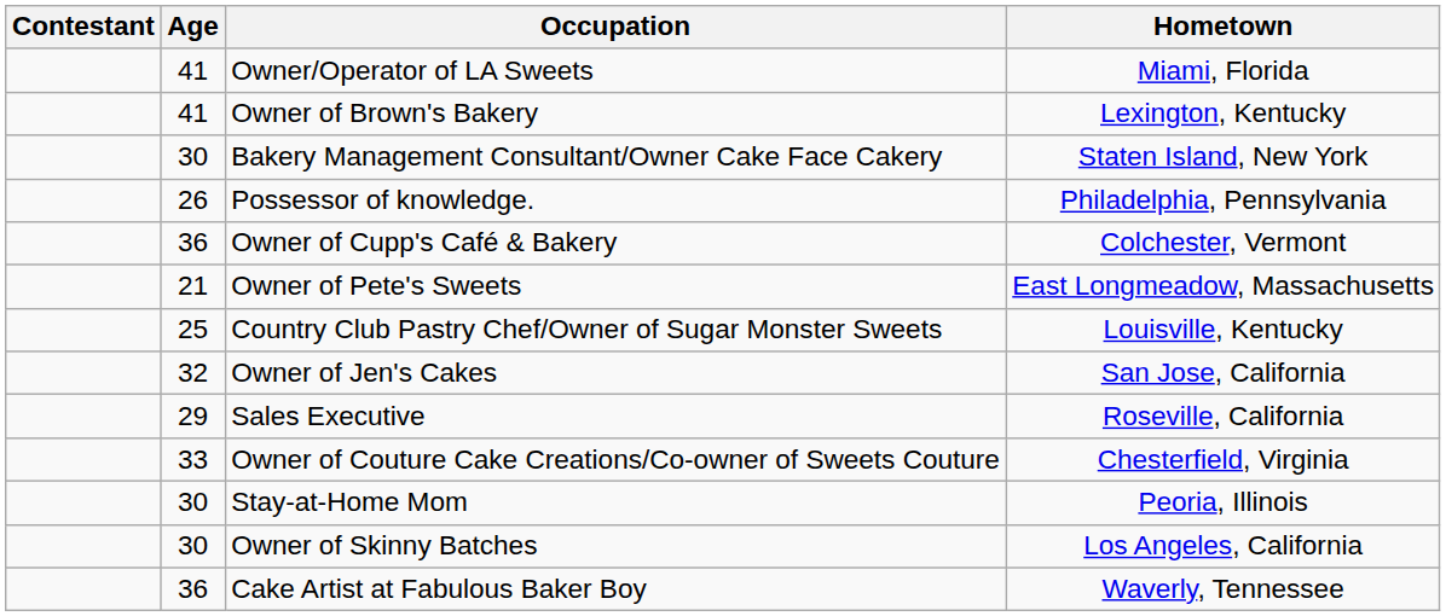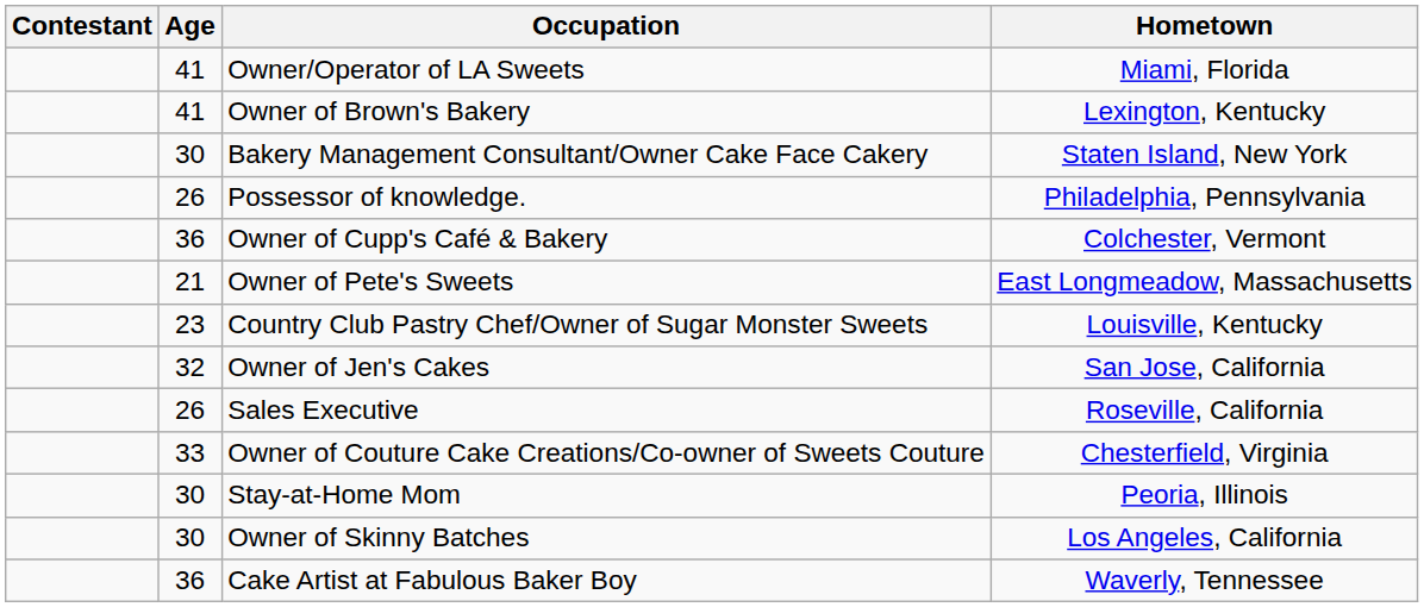 <table class="wikitable plainrowheaders sortable">
 <tr>
 <th scope="col">Contestant</th>
 <th scope="col">Age</th>
 <th scope="col">Occupation</th>
 <th scope="col">Hometown</th>
 </tr>
 <tr>
 <td scope="row"></td>
 <td style="text-align:center;">41</td>
 <td>Owner/Operator of LA Sweets</td>
 <td style="text-align:center;"><a href='#'>Miami</a>, Florida</td>
 </tr>
 <tr>
 <td scope="row"></td>
 <td style="text-align:center;">41</td>
 <td>Owner of Brown's Bakery</td>
 <td style="text-align:center;"><a href='#'>Lexington</a>, Kentucky</td>
 </tr>
 <tr>
 <td scope="row"></td>
 <td style="text-align:center;">30</td>
 <td>Bakery Management Consultant/Owner Cake Face Cakery</td>
 <td style="text-align:center;"><a href='#'>Staten Island</a>, New York</td>
 </tr>
 <tr>
 <td scope="row"></td>
 <td style="text-align:center;">26</td>
 <td>Possessor of knowledge.</td>
 <td style="text-align:center;"><a href='#'>Philadelphia</a>, Pennsylvania</td>
 </tr>
 <tr>
 <td scope="row"></td>
 <td style="text-align:center;">36</td>
 <td>Owner of Cupp's Café & Bakery</td>
 <td style="text-align:center;"><a href='#'>Colchester</a>, Vermont</td>
 </tr>
 <tr>
 <td scope="row"></td>
 <td style="text-align:center;">21</td>
 <td>Owner of Pete's Sweets</td>
 <td style="text-align:center;"><a href='#'>East Longmeadow</a>, Massachusetts</td>
 </tr>
 <tr>
 <td scope="row"></td>
-<td style="text-align:center;">25</td>
+<td style="text-align:center;">23</td>
 <td>Country Club Pastry Chef/Owner of Sugar Monster Sweets</td>
 <td style="text-align:center;"><a href='#'>Louisville</a>, Kentucky</td>
 </tr>
 <tr>
 <td scope="row"></td>
 <td style="text-align:center;">32</td>
 <td>Owner of Jen's Cakes</td>
 <td style="text-align:center;"><a href='#'>San Jose</a>, California</td>
 </tr>
 <tr>
 <td scope="row"></td>
-<td style="text-align:center;">29</td>
+<td style="text-align:center;">26</td>
 <td>Sales Executive</td>
 <td style="text-align:center;"><a href='#'>Roseville</a>, California</td>
 </tr>
 <tr>
 <td scope="row"></td>
 <td style="text-align:center;">33</td>
 <td>Owner of Couture Cake Creations/Co-owner of Sweets Couture</td>
 <td style="text-align:center;"><a href='#'>Chesterfield</a>, Virginia</td>
 </tr>
 <tr>
 <td scope="row"></td>
 <td style="text-align:center;">30</td>
 <td>Stay-at-Home Mom</td>
 <td style="text-align:center;"><a href='#'>Peoria</a>, Illinois</td>
 </tr>
 <tr>
 <td scope="row"></td>
 <td style="text-align:center;">30</td>
 <td>Owner of Skinny Batches</td>
 <td style="text-align:center;"><a href='#'>Los Angeles</a>, California</td>
 </tr>
 <tr>
 <td scope="row"></td>
 <td style="text-align:center;">36</td>
 <td>Cake Artist at Fabulous Baker Boy</td>
 <td style="text-align:center;"><a href='#'>Waverly</a>, Tennessee</td>
 </tr>
 </table>
